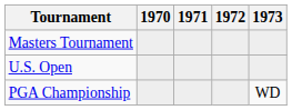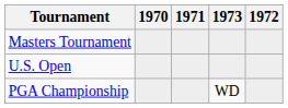 <table class="wikitable" style="font-size:95%;text-align:center;">
 <tr>
 <th>Tournament</th>
 <th>1970</th>
 <th>1971</th>
+<th>1973</th>
 <th>1972</th>
-<th>1973</th>
 </tr>
 <tr>
 <td align=left><a href='#'>Masters Tournament</a></td>
 <td style="background:#eeeeee;"></td>
 <td style="background:#eeeeee;"></td>
 <td style="background:#eeeeee;"></td>
 <td style="background:#eeeeee;"></td>
 </tr>
 <tr>
 <td align=left><a href='#'>U.S. Open</a></td>
 <td style="background:#eeeeee;"></td>
 <td style="background:#eeeeee;"></td>
 <td style="background:#eeeeee;"></td>
 <td style="background:#eeeeee;"></td>
 </tr>
 <tr>
 <td align=left><a href='#'>PGA Championship</a></td>
 <td style="background:#eeeeee;"></td>
 <td style="background:#eeeeee;"></td>
+<td>WD</td>
 <td style="background:#eeeeee;"></td>
-<td>WD</td>
 </tr>
 </table>
